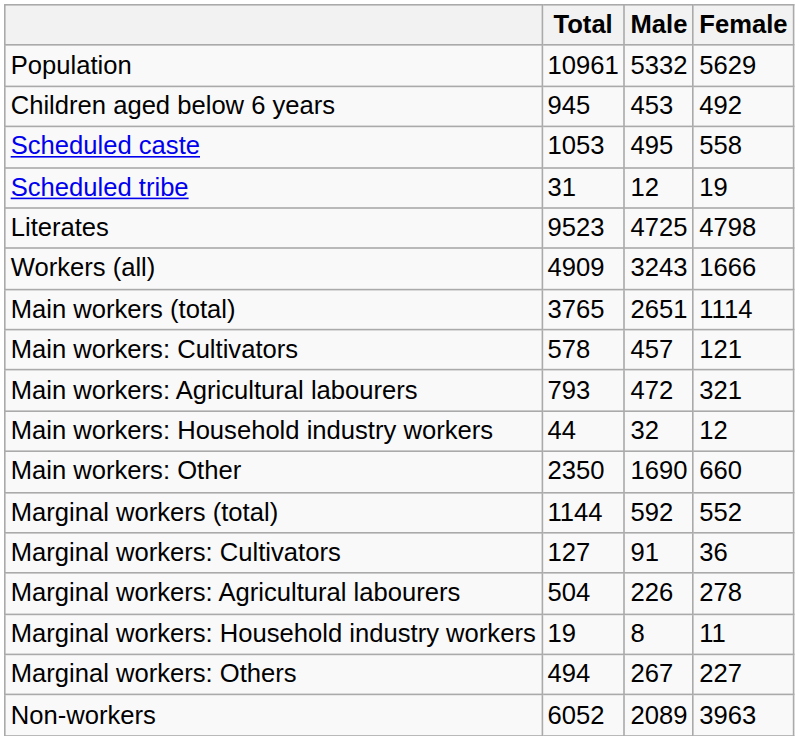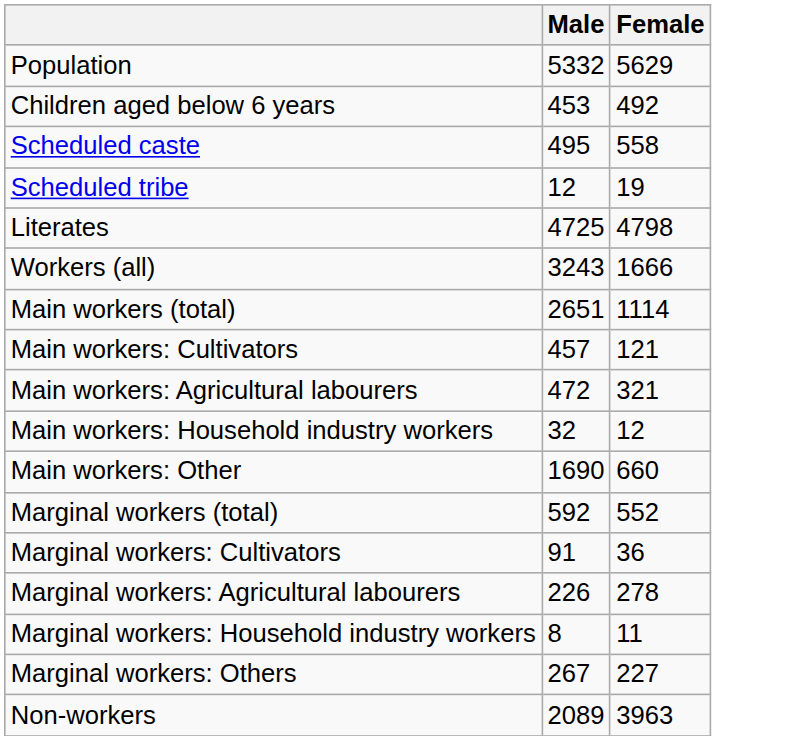 <table class="wikitable sortable">
 <tr>
 <th></th>
-<th>Total</th>
 <th>Male</th>
 <th>Female</th>
 </tr>
 <tr>
 <td>Population</td>
-<td>10961</td>
 <td>5332</td>
 <td>5629</td>
 </tr>
 <tr>
 <td>Children aged below 6 years</td>
-<td>945</td>
 <td>453</td>
 <td>492</td>
 </tr>
 <tr>
 <td><a href='#'>Scheduled caste</a></td>
-<td>1053</td>
 <td>495</td>
 <td>558</td>
 </tr>
 <tr>
 <td><a href='#'>Scheduled tribe</a></td>
-<td>31</td>
 <td>12</td>
 <td>19</td>
 </tr>
 <tr>
 <td>Literates</td>
-<td>9523</td>
 <td>4725</td>
 <td>4798</td>
 </tr>
 <tr>
 <td>Workers (all)</td>
-<td>4909</td>
 <td>3243</td>
 <td>1666</td>
 </tr>
 <tr>
 <td>Main workers (total)</td>
-<td>3765</td>
 <td>2651</td>
 <td>1114</td>
 </tr>
 <tr>
 <td>Main workers: Cultivators</td>
-<td>578</td>
 <td>457</td>
 <td>121</td>
 </tr>
 <tr>
 <td>Main workers: Agricultural labourers</td>
-<td>793</td>
 <td>472</td>
 <td>321</td>
 </tr>
 <tr>
 <td>Main workers: Household industry workers</td>
-<td>44</td>
 <td>32</td>
 <td>12</td>
 </tr>
 <tr>
 <td>Main workers: Other</td>
-<td>2350</td>
 <td>1690</td>
 <td>660</td>
 </tr>
 <tr>
 <td>Marginal workers (total)</td>
-<td>1144</td>
 <td>592</td>
 <td>552</td>
 </tr>
 <tr>
 <td>Marginal workers: Cultivators</td>
-<td>127</td>
 <td>91</td>
 <td>36</td>
 </tr>
 <tr>
 <td>Marginal workers: Agricultural labourers</td>
-<td>504</td>
 <td>226</td>
 <td>278</td>
 </tr>
 <tr>
 <td>Marginal workers: Household industry workers</td>
-<td>19</td>
 <td>8</td>
 <td>11</td>
 </tr>
 <tr>
 <td>Marginal workers: Others</td>
-<td>494</td>
 <td>267</td>
 <td>227</td>
 </tr>
 <tr>
 <td>Non-workers</td>
-<td>6052</td>
 <td>2089</td>
 <td>3963</td>
 </tr>
 </table>
